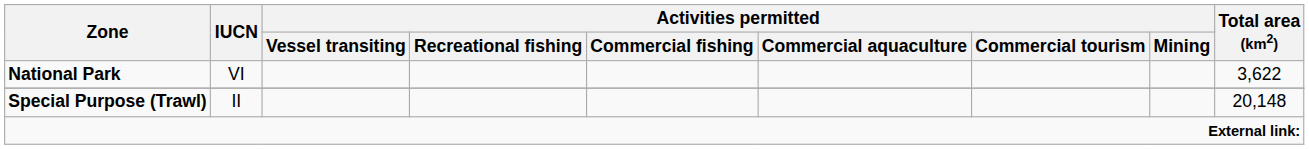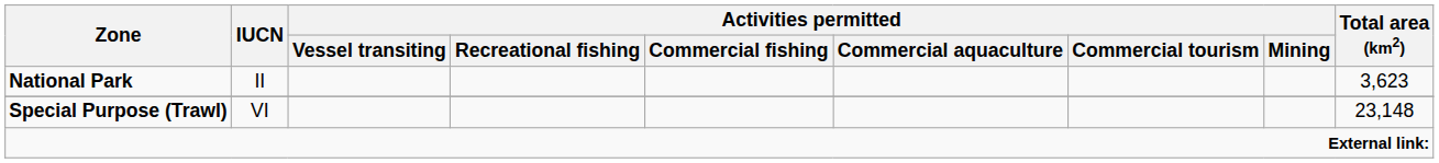 <table class="wikitable" style="text-align:center; margin-left:auto; margin-right:auto; border:none;">
 <tr>
 <th rowspan=2>Zone</th>
 <th rowspan=2>IUCN</th>
 <th colspan=6>Activities permitted</th>
 <th rowspan=2>Total area<br><small>(km<sup>2</sup>)</small></th>
 </tr>
 <tr>
 <th>Vessel transiting</th>
 <th>Recreational fishing</th>
 <th>Commercial fishing</th>
 <th>Commercial aquaculture</th>
 <th>Commercial tourism</th>
 <th>Mining</th>
 </tr>
 <tr>
 <td style="text-align:left"><strong>National Park</strong></td>
+<td>II</td>
+<td></td>
+<td></td>
+<td></td>
+<td></td>
+<td></td>
+<td></td>
+<td>3,623</td>
+</tr>
+<tr>
+</tr>
+<tr>
+<td style="text-align:left"><strong>Special Purpose (Trawl)</strong></td>
 <td>VI</td>
 <td></td>
 <td></td>
 <td></td>
 <td></td>
 <td></td>
 <td></td>
-<td>3,622</td>
-</tr>
-<tr>
-</tr>
-<tr>
-<td style="text-align:left"><strong>Special Purpose (Trawl)</strong></td>
-<td>II</td>
-<td></td>
-<td></td>
-<td></td>
-<td></td>
-<td></td>
-<td></td>
-<td>20,148</td>
+<td>23,148</td>
 </tr>
 <tr>
 <td style="text-align:right" colspan=99><small><strong>External link:</strong> </small></td>
 </tr>
 </table>
